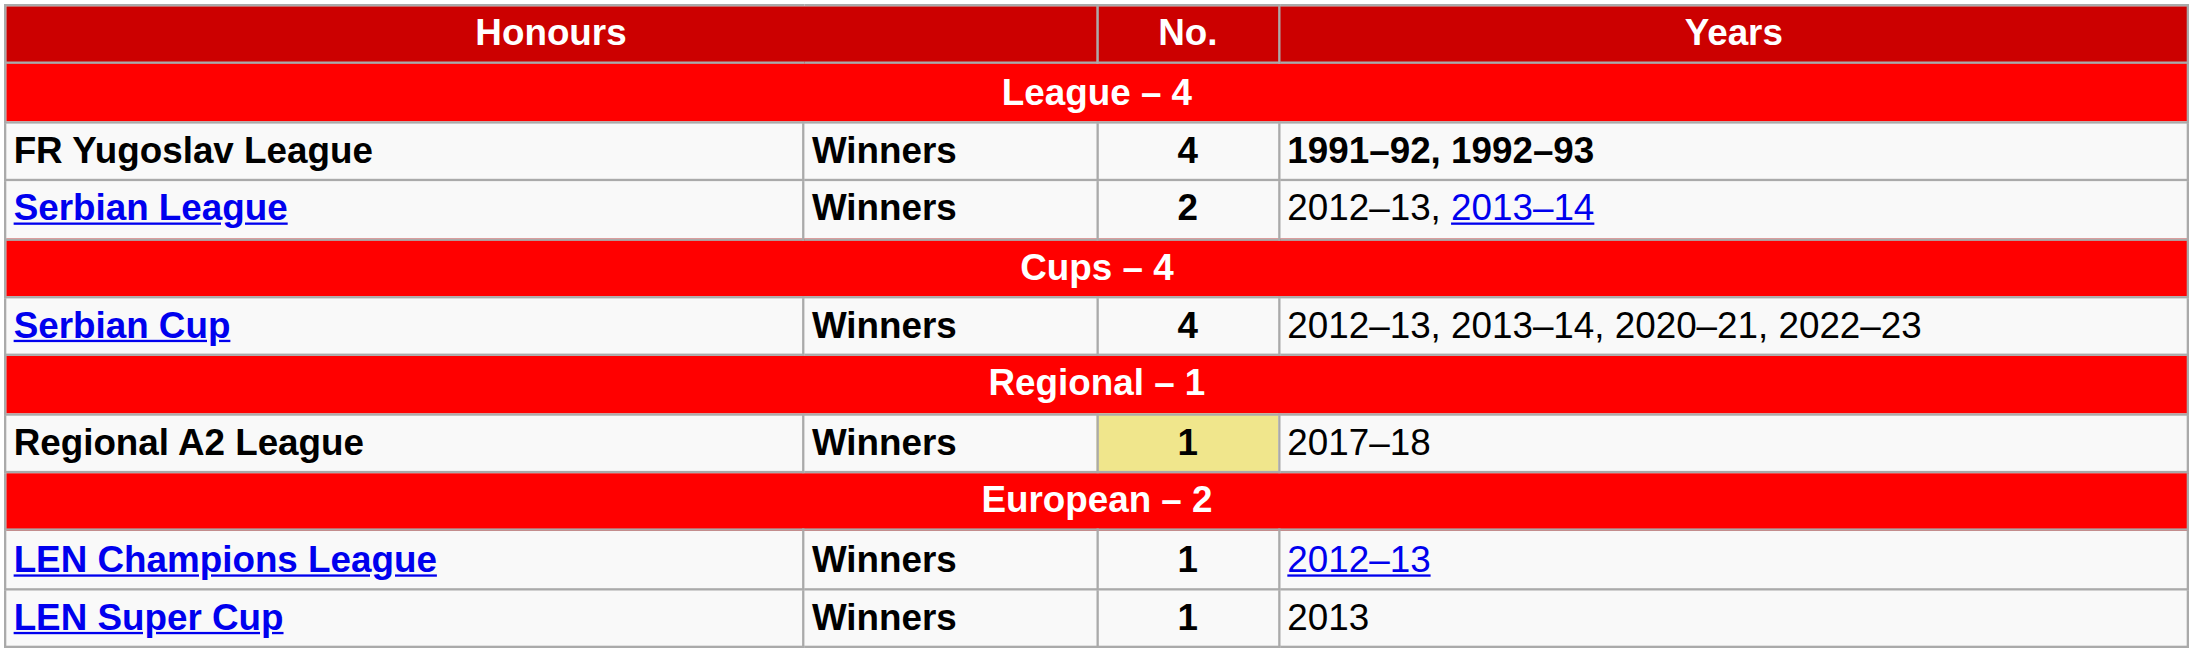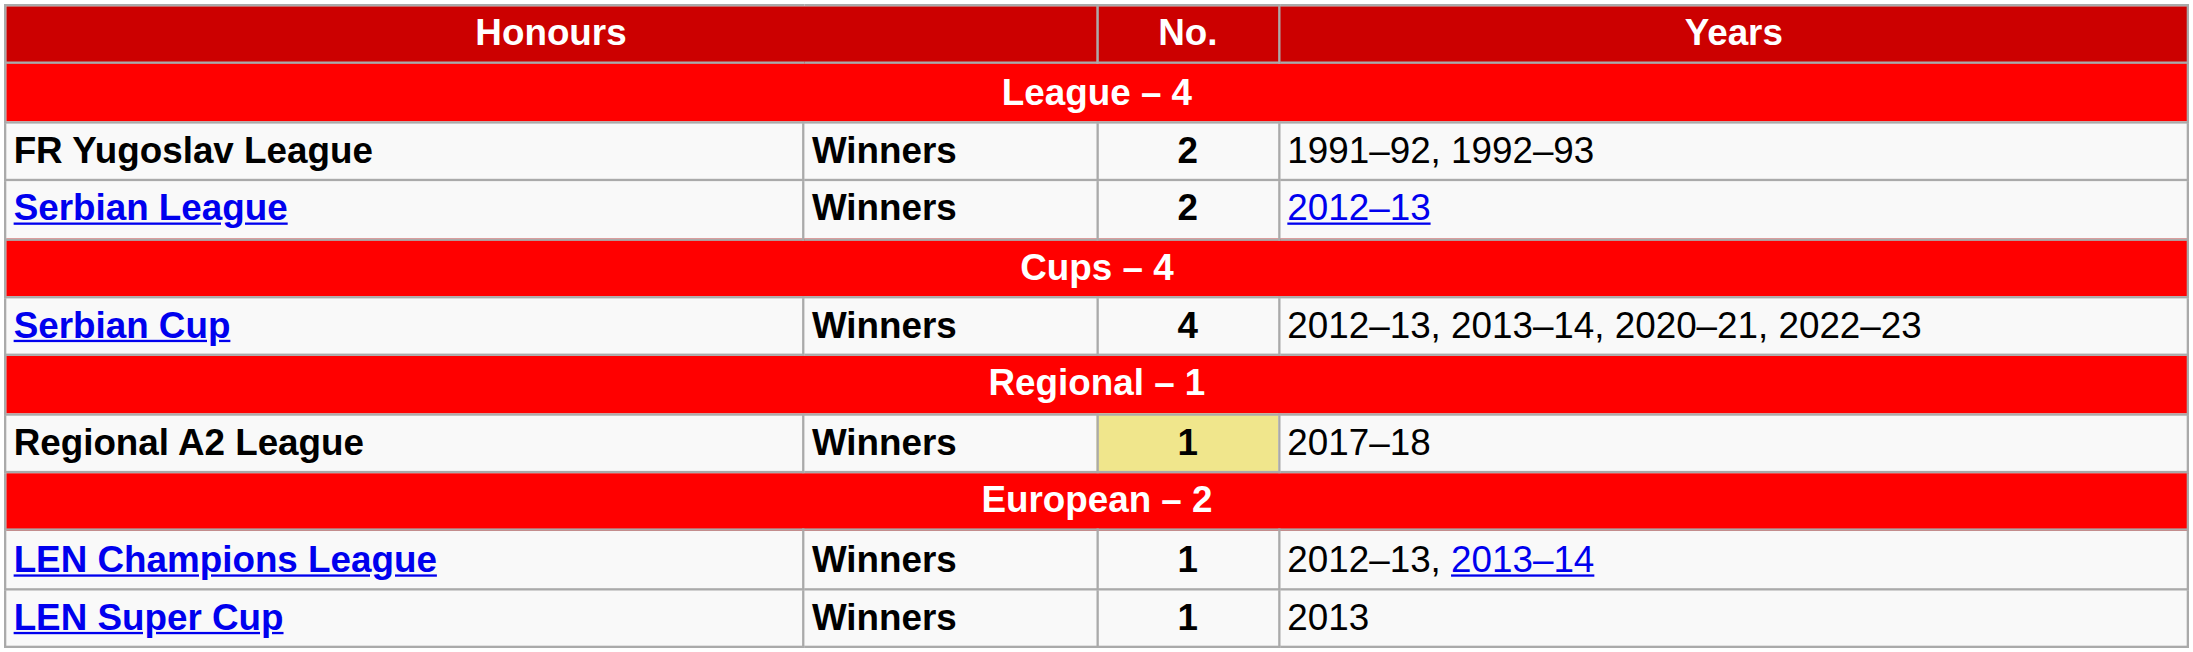 <table class="wikitable" width=60%>
 <tr>
 <th width=30% colspan=2 style="background:#CC0000;color: white">Honours</th>
 <th width=5% style="background:#CC0000;color: white">No.</th>
 <th width=25% style="background:#CC0000;color: white">Years</th>
 </tr>
 <tr>
 <th colspan=6 style="background:#FF0000;color:white">League – 4</th>
 </tr>
 <tr>
 <td><strong>FR Yugoslav League</strong></td>
 <td><strong>Winners</strong></td>
-<td align=center><strong>4</strong></td>
-<td><strong>1991–92, 1992–93</strong></td>
+<td align=center><strong>2</strong></td>
+<td>1991–92, 1992–93</td>
 </tr>
 <tr>
 <td><strong><a href='#'>Serbian League</a></strong></td>
 <td><strong>Winners</strong></td>
 <td align=center><strong>2</strong></td>
-<td>2012–13, <a href='#'>2013–14</a></td>
+<td><a href='#'>2012–13</a></td>
 </tr>
 <tr>
 <th colspan=6 style="background:#FF0000;color:white">Cups – 4</th>
 </tr>
 <tr>
 <td><strong><a href='#'>Serbian Cup</a></strong></td>
 <td><strong>Winners</strong></td>
 <td align=center><strong>4</strong></td>
 <td>2012–13, 2013–14, 2020–21, 2022–23</td>
 </tr>
 <tr>
 <th colspan=6 style="background:#FF0000;color:white">Regional – 1</th>
 </tr>
 <tr>
 <td><strong>Regional A2 League</strong></td>
 <td><strong>Winners</strong></td>
 <td align=center style="background: khaki;"><strong>1</strong></td>
 <td>2017–18</td>
 </tr>
 <tr>
 <th colspan=6 style="background:#FF0000;color:white">European – 2</th>
 </tr>
 <tr>
 <td><strong><a href='#'>LEN Champions League</a></strong></td>
 <td><strong>Winners</strong></td>
 <td align=center><strong>1</strong></td>
-<td><a href='#'>2012–13</a></td>
+<td>2012–13, <a href='#'>2013–14</a></td>
 </tr>
 <tr>
 <td><strong><a href='#'>LEN Super Cup</a></strong></td>
 <td><strong>Winners</strong></td>
 <td align=center><strong>1</strong></td>
 <td>2013</td>
 </tr>
 </table>
